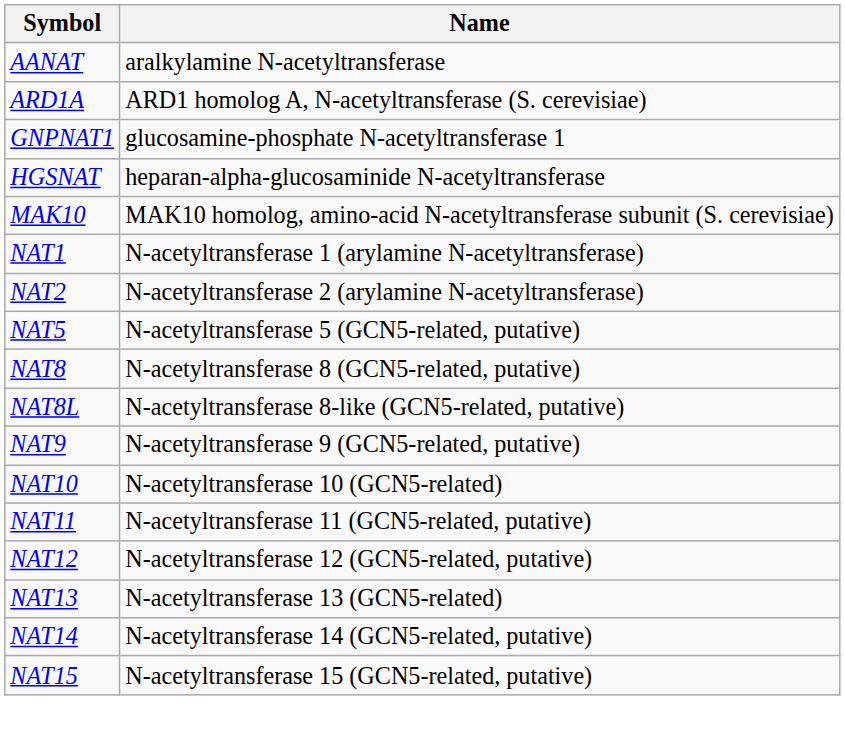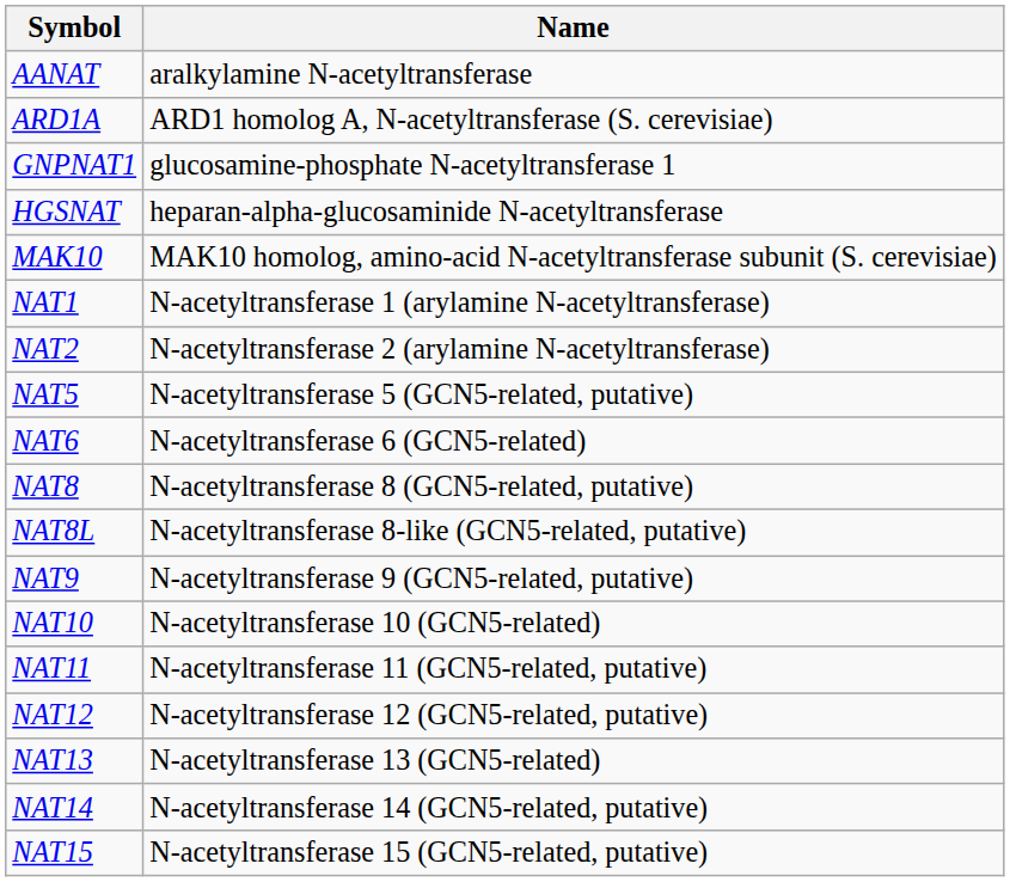 <table class="wikitable" border="1">
 <tr>
 <th>Symbol</th>
 <th>Name</th>
 </tr>
 <tr>
 <td><em><a href='#'>AANAT</a></em></td>
 <td>aralkylamine N-acetyltransferase</td>
 </tr>
 <tr>
 <td><em><a href='#'>ARD1A</a></em></td>
 <td>ARD1 homolog A, N-acetyltransferase (S. cerevisiae)</td>
 </tr>
 <tr>
 <td><em><a href='#'>GNPNAT1</a></em></td>
 <td>glucosamine-phosphate N-acetyltransferase 1</td>
 </tr>
 <tr>
 <td><em><a href='#'>HGSNAT</a></em></td>
 <td>heparan-alpha-glucosaminide N-acetyltransferase</td>
 </tr>
 <tr>
 <td><em><a href='#'>MAK10</a></em></td>
 <td>MAK10 homolog, amino-acid N-acetyltransferase subunit (S. cerevisiae)</td>
 </tr>
 <tr>
 <td><em><a href='#'>NAT1</a></em></td>
 <td>N-acetyltransferase 1 (arylamine N-acetyltransferase)</td>
 </tr>
 <tr>
 <td><em><a href='#'>NAT2</a></em></td>
 <td>N-acetyltransferase 2 (arylamine N-acetyltransferase)</td>
 </tr>
 <tr>
 <td><em><a href='#'>NAT5</a></em></td>
 <td>N-acetyltransferase 5 (GCN5-related, putative)</td>
 </tr>
 <tr>
+<td><em><a href='#'>NAT6</a></em></td>
+<td>N-acetyltransferase 6 (GCN5-related)</td>
+</tr>
+<tr>
 <td><em><a href='#'>NAT8</a></em></td>
 <td>N-acetyltransferase 8 (GCN5-related, putative)</td>
 </tr>
 <tr>
 <td><em><a href='#'>NAT8L</a></em></td>
 <td>N-acetyltransferase 8-like (GCN5-related, putative)</td>
 </tr>
 <tr>
 <td><em><a href='#'>NAT9</a></em></td>
 <td>N-acetyltransferase 9 (GCN5-related, putative)</td>
 </tr>
 <tr>
 <td><em><a href='#'>NAT10</a></em></td>
 <td>N-acetyltransferase 10 (GCN5-related)</td>
 </tr>
 <tr>
 <td><em><a href='#'>NAT11</a></em></td>
 <td>N-acetyltransferase 11 (GCN5-related, putative)</td>
 </tr>
 <tr>
 <td><em><a href='#'>NAT12</a></em></td>
 <td>N-acetyltransferase 12 (GCN5-related, putative)</td>
 </tr>
 <tr>
 <td><em><a href='#'>NAT13</a></em></td>
 <td>N-acetyltransferase 13 (GCN5-related)</td>
 </tr>
 <tr>
 <td><em><a href='#'>NAT14</a></em></td>
 <td>N-acetyltransferase 14 (GCN5-related, putative)</td>
 </tr>
 <tr>
 <td><em><a href='#'>NAT15</a></em></td>
 <td>N-acetyltransferase 15 (GCN5-related, putative)</td>
 </tr>
 </table>
